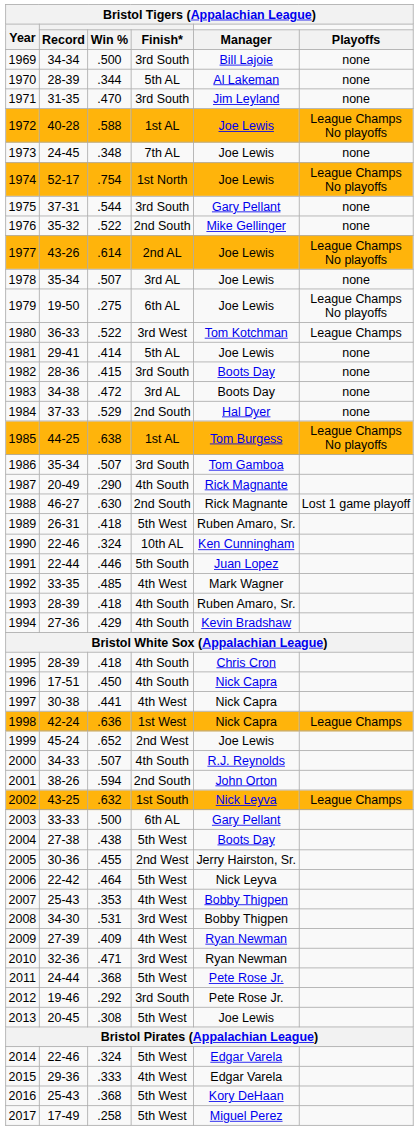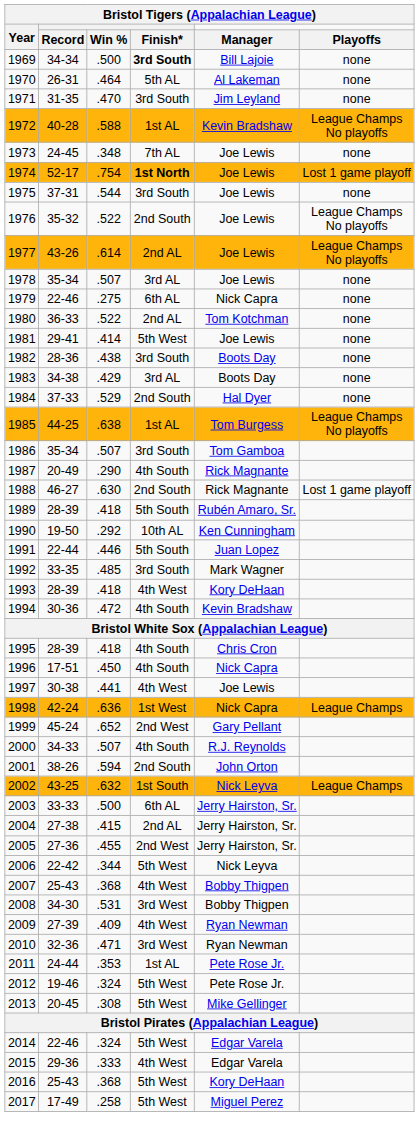 <table class="wikitable" style="margin: 1em auto; font-size: 95%; text-align:center;">
 <tr>
 <th colspan="9">Bristol Tigers (<a href='#'>Appalachian League</a>)</th>
 </tr>
 <tr>
 <th rowspan="2">Year</th>
 <th colspan="3"></th>
 </tr>
 <tr>
 <th>Record</th>
 <th>Win %</th>
 <th>Finish*</th>
 <th>Manager</th>
 <th>Playoffs</th>
 </tr>
 <tr>
 <td>1969</td>
 <td>34-34</td>
 <td>.500</td>
-<td>3rd South</td>
+<td><strong>3rd South</strong></td>
 <td><a href='#'>Bill Lajoie</a></td>
 <td>none</td>
 </tr>
 <tr>
 <td>1970</td>
-<td>28-39</td>
-<td>.344</td>
+<td>26-31</td>
+<td>.464</td>
 <td>5th AL</td>
 <td><a href='#'>Al Lakeman</a></td>
 <td>none</td>
 </tr>
 <tr>
 <td>1971</td>
 <td>31-35</td>
 <td>.470</td>
 <td>3rd South</td>
 <td><a href='#'>Jim Leyland</a></td>
 <td>none</td>
 </tr>
 <tr bgcolor="#FFB40B">
 <td>1972</td>
 <td>40-28</td>
 <td>.588</td>
 <td>1st AL</td>
-<td><a href='#'>Joe Lewis</a></td>
+<td><a href='#'>Kevin Bradshaw</a></td>
 <td>League Champs<br>No playoffs</td>
 </tr>
 <tr>
 <td>1973</td>
 <td>24-45</td>
 <td>.348</td>
 <td>7th AL</td>
 <td>Joe Lewis</td>
 <td>none</td>
 </tr>
 <tr bgcolor="#FFB40B">
 <td>1974</td>
 <td>52-17</td>
 <td>.754</td>
-<td>1st North</td>
+<td><strong>1st North</strong></td>
 <td>Joe Lewis</td>
-<td>League Champs<br>No playoffs</td>
+<td>Lost 1 game playoff</td>
 </tr>
 <tr>
 <td>1975</td>
 <td>37-31</td>
 <td>.544</td>
 <td>3rd South</td>
-<td><a href='#'>Gary Pellant</a></td>
+<td>Joe Lewis</td>
 <td>none</td>
 </tr>
 <tr>
 <td>1976</td>
 <td>35-32</td>
 <td>.522</td>
 <td>2nd South</td>
-<td><a href='#'>Mike Gellinger</a></td>
-<td>none</td>
+<td>Joe Lewis</td>
+<td>League Champs<br>No playoffs</td>
 </tr>
 <tr bgcolor="#FFB40B">
 <td>1977</td>
 <td>43-26</td>
 <td>.614</td>
 <td>2nd AL</td>
 <td>Joe Lewis</td>
 <td>League Champs<br>No playoffs</td>
 </tr>
 <tr>
 <td>1978</td>
 <td>35-34</td>
 <td>.507</td>
 <td>3rd AL</td>
 <td>Joe Lewis</td>
 <td>none</td>
 </tr>
 <tr>
 <td>1979</td>
-<td>19-50</td>
+<td>22-46</td>
 <td>.275</td>
 <td>6th AL</td>
-<td>Joe Lewis</td>
-<td>League Champs<br>No playoffs</td>
+<td>Nick Capra</td>
+<td>none</td>
 </tr>
 <tr>
 <td>1980</td>
 <td>36-33</td>
 <td>.522</td>
-<td>3rd West</td>
+<td>2nd AL</td>
 <td><a href='#'>Tom Kotchman</a></td>
-<td>League Champs</td>
+<td>none</td>
 </tr>
 <tr>
 <td>1981</td>
 <td>29-41</td>
 <td>.414</td>
-<td>5th AL</td>
+<td>5th West</td>
 <td>Joe Lewis</td>
 <td>none</td>
 </tr>
 <tr>
 <td>1982</td>
 <td>28-36</td>
-<td>.415</td>
+<td>.438</td>
 <td>3rd South</td>
 <td><a href='#'>Boots Day</a></td>
 <td>none</td>
 </tr>
 <tr>
 <td>1983</td>
 <td>34-38</td>
-<td>.472</td>
+<td>.429</td>
 <td>3rd AL</td>
 <td>Boots Day</td>
 <td>none</td>
 </tr>
 <tr>
 <td>1984</td>
 <td>37-33</td>
 <td>.529</td>
 <td>2nd South</td>
 <td><a href='#'>Hal Dyer</a></td>
 <td>none</td>
 </tr>
 <tr bgcolor="#FFB40B">
 <td>1985</td>
 <td>44-25</td>
 <td>.638</td>
 <td>1st AL</td>
 <td><a href='#'>Tom Burgess</a></td>
 <td>League Champs<br>No playoffs</td>
 </tr>
 <tr>
 <td>1986</td>
 <td>35-34</td>
 <td>.507</td>
 <td>3rd South</td>
 <td><a href='#'>Tom Gamboa</a></td>
 <td></td>
 </tr>
 <tr>
 <td>1987</td>
 <td>20-49</td>
 <td>.290</td>
 <td>4th South</td>
 <td><a href='#'>Rick Magnante</a></td>
 <td></td>
 </tr>
 <tr>
 <td>1988</td>
 <td>46-27</td>
 <td>.630</td>
 <td>2nd South</td>
 <td>Rick Magnante</td>
 <td>Lost 1 game playoff</td>
 </tr>
 <tr>
 <td>1989</td>
-<td>26-31</td>
+<td>28-39</td>
 <td>.418</td>
-<td>5th West</td>
-<td>Ruben Amaro, Sr.</td>
+<td>5th South</td>
+<td><a href='#'>Rubén Amaro, Sr.</a></td>
 <td></td>
 </tr>
 <tr>
 <td>1990</td>
-<td>22-46</td>
-<td>.324</td>
+<td>19-50</td>
+<td>.292</td>
 <td>10th AL</td>
 <td><a href='#'>Ken Cunningham</a></td>
 <td></td>
 </tr>
 <tr>
 <td>1991</td>
 <td>22-44</td>
 <td>.446</td>
 <td>5th South</td>
 <td><a href='#'>Juan Lopez</a></td>
 <td></td>
 </tr>
 <tr>
 <td>1992</td>
 <td>33-35</td>
 <td>.485</td>
-<td>4th West</td>
+<td>3rd South</td>
 <td>Mark Wagner</td>
 <td></td>
 </tr>
 <tr>
 <td>1993</td>
 <td>28-39</td>
 <td>.418</td>
-<td>4th South</td>
-<td>Ruben Amaro, Sr.</td>
+<td>4th West</td>
+<td><a href='#'>Kory DeHaan</a></td>
 <td></td>
 </tr>
 <tr>
 <td>1994</td>
-<td>27-36</td>
-<td>.429</td>
+<td>30-36</td>
+<td>.472</td>
 <td>4th South</td>
 <td><a href='#'>Kevin Bradshaw</a></td>
 <td></td>
 </tr>
 <tr>
 <th colspan="9">Bristol White Sox (<a href='#'>Appalachian League</a>)</th>
 </tr>
 <tr>
 <td>1995</td>
 <td>28-39</td>
 <td>.418</td>
 <td>4th South</td>
 <td><a href='#'>Chris Cron</a></td>
 <td></td>
 </tr>
 <tr>
 <td>1996</td>
 <td>17-51</td>
 <td>.450</td>
 <td>4th South</td>
 <td><a href='#'>Nick Capra</a></td>
 <td></td>
 </tr>
 <tr>
 <td>1997</td>
 <td>30-38</td>
 <td>.441</td>
 <td>4th West</td>
-<td>Nick Capra</td>
+<td>Joe Lewis</td>
 <td></td>
 </tr>
 <tr bgcolor="#FFB40B">
 <td>1998</td>
 <td>42-24</td>
 <td>.636</td>
 <td>1st West</td>
 <td>Nick Capra</td>
 <td>League Champs</td>
 </tr>
 <tr>
 <td>1999</td>
 <td>45-24</td>
 <td>.652</td>
 <td>2nd West</td>
-<td>Joe Lewis</td>
+<td><a href='#'>Gary Pellant</a></td>
 <td></td>
 </tr>
 <tr>
 <td>2000</td>
 <td>34-33</td>
 <td>.507</td>
 <td>4th South</td>
 <td><a href='#'>R.J. Reynolds</a></td>
 <td></td>
 </tr>
 <tr>
 <td>2001</td>
 <td>38-26</td>
 <td>.594</td>
 <td>2nd South</td>
 <td><a href='#'>John Orton</a></td>
 <td></td>
 </tr>
 <tr bgcolor="#FFB40B">
 <td>2002</td>
 <td>43-25</td>
 <td>.632</td>
 <td>1st South</td>
 <td><a href='#'>Nick Leyva</a></td>
 <td>League Champs</td>
 </tr>
 <tr>
 <td>2003</td>
 <td>33-33</td>
 <td>.500</td>
 <td>6th AL</td>
-<td><a href='#'>Gary Pellant</a></td>
+<td><a href='#'>Jerry Hairston, Sr.</a></td>
 <td></td>
 </tr>
 <tr>
 <td>2004</td>
 <td>27-38</td>
-<td>.438</td>
-<td>5th West</td>
-<td><a href='#'>Boots Day</a></td>
+<td>.415</td>
+<td>2nd AL</td>
+<td>Jerry Hairston, Sr.</td>
 <td></td>
 </tr>
 <tr>
 <td>2005</td>
-<td>30-36</td>
+<td>27-36</td>
 <td>.455</td>
 <td>2nd West</td>
 <td>Jerry Hairston, Sr.</td>
 <td></td>
 </tr>
 <tr>
 <td>2006</td>
 <td>22-42</td>
-<td>.464</td>
+<td>.344</td>
 <td>5th West</td>
 <td>Nick Leyva</td>
 <td></td>
 </tr>
 <tr>
 <td>2007</td>
 <td>25-43</td>
-<td>.353</td>
+<td>.368</td>
 <td>4th West</td>
 <td><a href='#'>Bobby Thigpen</a></td>
 <td></td>
 </tr>
 <tr>
 <td>2008</td>
 <td>34-30</td>
 <td>.531</td>
 <td>3rd West</td>
 <td>Bobby Thigpen</td>
 <td></td>
 </tr>
 <tr>
 <td>2009</td>
 <td>27-39</td>
 <td>.409</td>
 <td>4th West</td>
 <td><a href='#'>Ryan Newman</a></td>
 <td></td>
 </tr>
 <tr>
 <td>2010</td>
 <td>32-36</td>
 <td>.471</td>
 <td>3rd West</td>
 <td>Ryan Newman</td>
 <td></td>
 </tr>
 <tr>
 <td>2011</td>
 <td>24-44</td>
-<td>.368</td>
-<td>5th West</td>
+<td>.353</td>
+<td>1st AL</td>
 <td><a href='#'>Pete Rose Jr.</a></td>
 <td></td>
 </tr>
 <tr>
 <td>2012</td>
 <td>19-46</td>
-<td>.292</td>
-<td>3rd South</td>
+<td>.324</td>
+<td>5th West</td>
 <td>Pete Rose Jr.</td>
 <td></td>
 </tr>
 <tr>
 <td>2013</td>
 <td>20-45</td>
 <td>.308</td>
 <td>5th West</td>
-<td>Joe Lewis</td>
+<td><a href='#'>Mike Gellinger</a></td>
 <td></td>
 </tr>
 <tr>
 <th colspan="9">Bristol Pirates (<a href='#'>Appalachian League</a>)</th>
 </tr>
 <tr>
 <td>2014</td>
 <td>22-46</td>
 <td>.324</td>
 <td>5th West</td>
 <td><a href='#'>Edgar Varela</a></td>
 <td></td>
 </tr>
 <tr>
 <td>2015</td>
 <td>29-36</td>
 <td>.333</td>
 <td>4th West</td>
 <td>Edgar Varela</td>
 <td></td>
 </tr>
 <tr>
 <td>2016</td>
 <td>25-43</td>
 <td>.368</td>
 <td>5th West</td>
 <td><a href='#'>Kory DeHaan</a></td>
 <td></td>
 </tr>
 <tr>
 <td>2017</td>
 <td>17-49</td>
 <td>.258</td>
 <td>5th West</td>
 <td><a href='#'>Miguel Perez</a></td>
 <td></td>
 </tr>
 </table>
